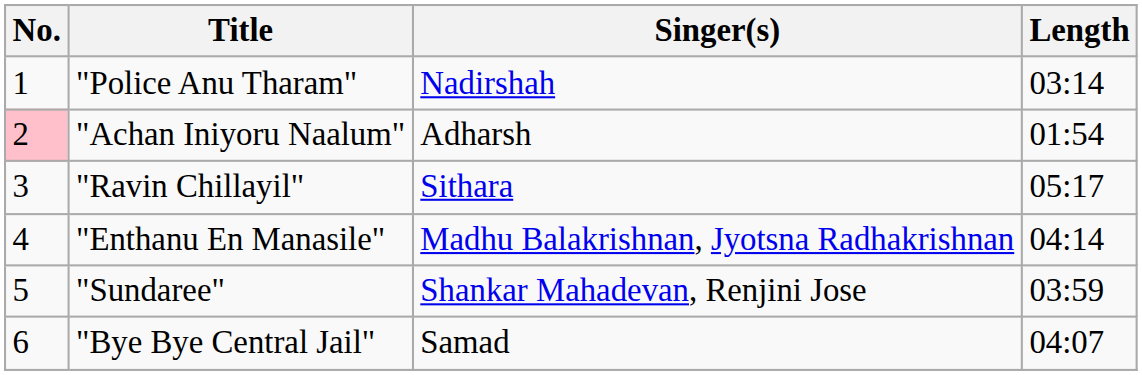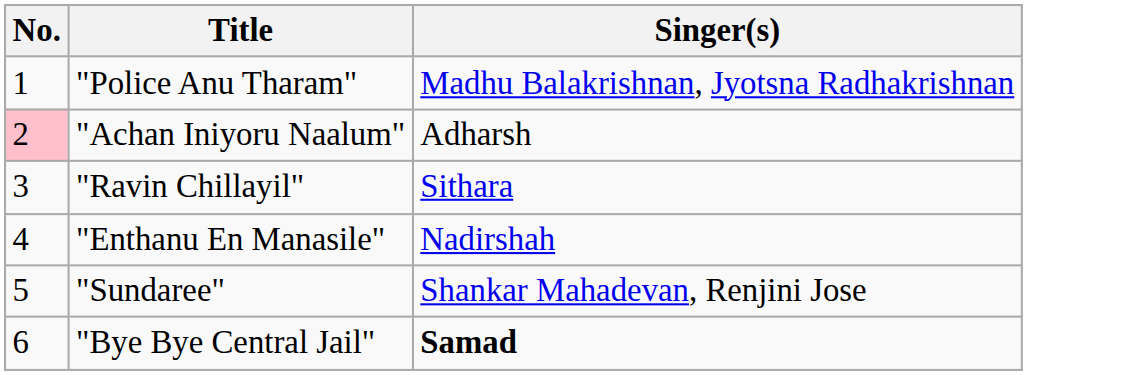 <table class="wikitable">
 <tr>
 <th>No.</th>
 <th>Title</th>
 <th>Singer(s)</th>
-<th>Length</th>
 </tr>
 <tr>
 <td>1</td>
 <td>"Police Anu Tharam"</td>
-<td><a href='#'>Nadirshah</a></td>
-<td>03:14</td>
+<td><a href='#'>Madhu Balakrishnan</a>, <a href='#'>Jyotsna Radhakrishnan</a></td>
 </tr>
 <tr>
 <td style="background: pink;">2</td>
 <td>"Achan Iniyoru Naalum"</td>
 <td>Adharsh</td>
-<td>01:54</td>
 </tr>
 <tr>
 <td>3</td>
 <td>"Ravin Chillayil"</td>
 <td><a href='#'>Sithara</a></td>
-<td>05:17</td>
 </tr>
 <tr>
 <td>4</td>
 <td>"Enthanu En Manasile"</td>
-<td><a href='#'>Madhu Balakrishnan</a>, <a href='#'>Jyotsna Radhakrishnan</a></td>
-<td>04:14</td>
+<td><a href='#'>Nadirshah</a></td>
 </tr>
 <tr>
 <td>5</td>
 <td>"Sundaree"</td>
 <td><a href='#'>Shankar Mahadevan</a>, Renjini Jose</td>
-<td>03:59</td>
 </tr>
 <tr>
 <td>6</td>
 <td>"Bye Bye Central Jail"</td>
-<td>Samad</td>
-<td>04:07</td>
+<td><strong>Samad</strong></td>
 </tr>
 </table>
